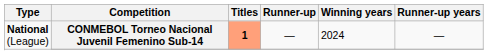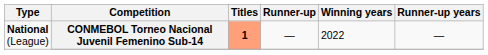 <table class="wikitable plainrowheaders" style="font-size:95%; text-align:center;">
 <tr>
 <th>Type</th>
 <th width=250px>Competition</th>
 <th>Titles</th>
 <th>Runner-up</th>
 <th>Winning years</th>
 <th>Runner-up years</th>
 </tr>
 <tr>
 <td rowspan=2><strong>National</strong><br>(League)</td>
 <th scope=col>CONMEBOL Torneo Nacional Juvenil Femenino Sub-14</th>
 <td style="background: lightsalmon;"><strong>1</strong></td>
 <td style="text-align:center;">—</td>
-<td align="left">2024</td>
+<td align="left">2022</td>
 <td style="text-align:center;">—</td>
 </tr>
 <tr>
 </tr>
 </table>
